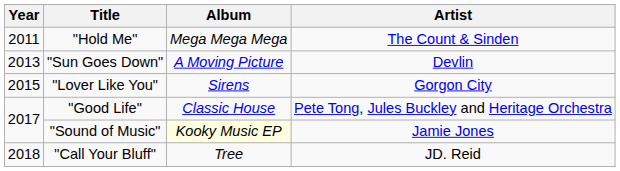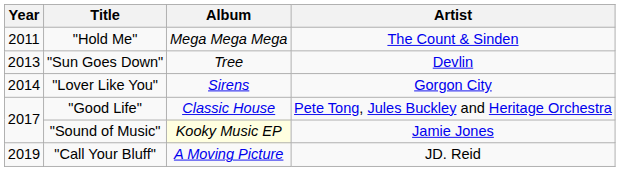 <table class="wikitable plainrowheaders" style="text-align:center;" border="1">
 <tr>
 <th scope="col">Year</th>
 <th scope="col">Title</th>
 <th scope="col">Album</th>
 <th scope="col">Artist</th>
 </tr>
 <tr>
 <td>2011</td>
 <td>"Hold Me"</td>
 <td><em>Mega Mega Mega</em></td>
 <td><a href='#'>The Count & Sinden</a></td>
 </tr>
 <tr>
 <td>2013</td>
 <td>"Sun Goes Down"</td>
-<td><em><a href='#'>A Moving Picture</a></em></td>
+<td><em>Tree</em></td>
 <td><a href='#'>Devlin</a></td>
 </tr>
 <tr>
-<td>2015</td>
+<td>2014</td>
 <td>"Lover Like You"</td>
 <td><em><a href='#'>Sirens</a></em></td>
 <td><a href='#'>Gorgon City</a></td>
 </tr>
 <tr>
 <td rowspan="2">2017</td>
 <td>"Good Life"</td>
 <td><em><a href='#'>Classic House</a></em></td>
 <td><a href='#'>Pete Tong</a>, <a href='#'>Jules Buckley</a> and <a href='#'>Heritage Orchestra</a></td>
 </tr>
 <tr>
 <td>"Sound of Music"</td>
 <td style="background: lightyellow;"><em>Kooky Music EP</em></td>
 <td><a href='#'>Jamie Jones</a></td>
 </tr>
 <tr>
-<td>2018</td>
+<td>2019</td>
 <td>"Call Your Bluff"</td>
-<td><em>Tree</em></td>
+<td><em><a href='#'>A Moving Picture</a></em></td>
 <td>JD. Reid</td>
 </tr>
 </table>
